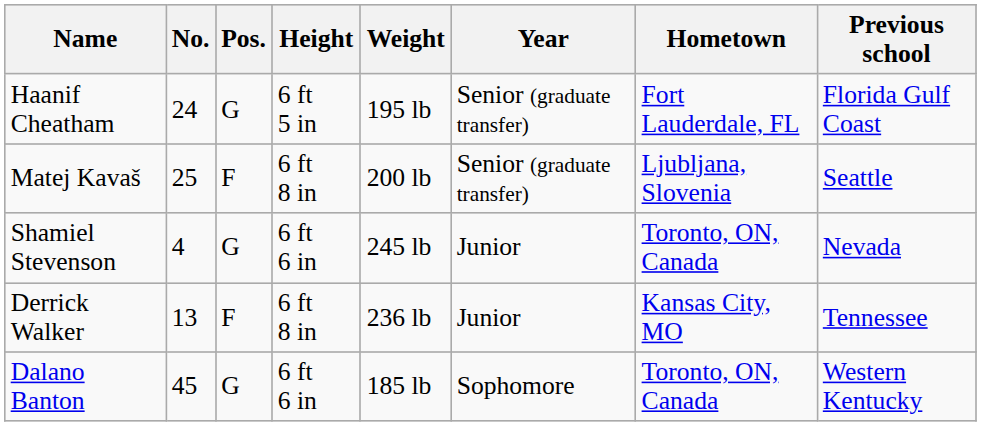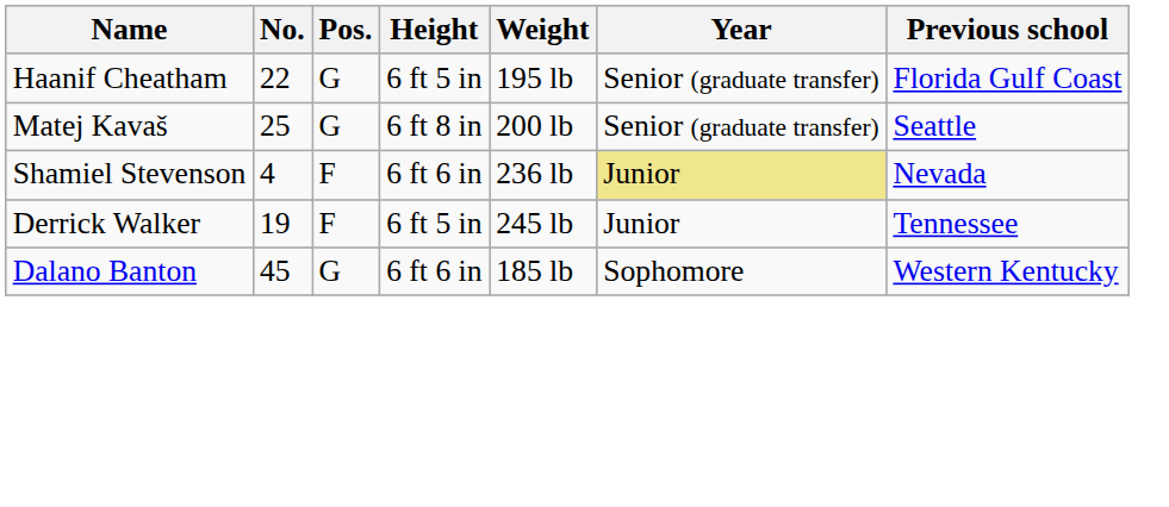 <table class="wikitable sortable" border="1">
 <tr>
 <th>Name</th>
 <th>No.</th>
 <th>Pos.</th>
 <th>Height</th>
 <th>Weight</th>
 <th>Year</th>
-<th>Hometown</th>
 <th class="unsortable">Previous school</th>
 </tr>
 <tr>
 <td>Haanif Cheatham</td>
-<td>24</td>
+<td>22</td>
 <td>G</td>
 <td>6 ft 5 in</td>
 <td>195 lb</td>
 <td>Senior <small>(graduate transfer)</small></td>
-<td><a href='#'>Fort Lauderdale, FL</a></td>
 <td><a href='#'>Florida Gulf Coast</a></td>
 </tr>
 <tr>
 <td>Matej Kavaš</td>
 <td>25</td>
-<td>F</td>
+<td>G</td>
 <td>6 ft 8 in</td>
 <td>200 lb</td>
 <td>Senior <small>(graduate transfer)</small></td>
-<td><a href='#'>Ljubljana, Slovenia</a></td>
 <td><a href='#'>Seattle</a></td>
 </tr>
 <tr>
 <td>Shamiel Stevenson</td>
 <td>4</td>
-<td>G</td>
+<td>F</td>
 <td>6 ft 6 in</td>
-<td>245 lb</td>
-<td>Junior</td>
-<td><a href='#'>Toronto, ON, Canada</a></td>
+<td>236 lb</td>
+<td style="background: khaki;">Junior</td>
 <td><a href='#'>Nevada</a></td>
 </tr>
 <tr>
 <td>Derrick Walker</td>
-<td>13</td>
+<td>19</td>
 <td>F</td>
-<td>6 ft 8 in</td>
-<td>236 lb</td>
+<td>6 ft 5 in</td>
+<td>245 lb</td>
 <td>Junior</td>
-<td><a href='#'>Kansas City, MO</a></td>
 <td><a href='#'>Tennessee</a></td>
 </tr>
 <tr>
 <td><a href='#'>Dalano Banton</a></td>
 <td>45</td>
 <td>G</td>
 <td>6 ft 6 in</td>
 <td>185 lb</td>
 <td>Sophomore</td>
-<td><a href='#'>Toronto, ON, Canada</a></td>
 <td><a href='#'>Western Kentucky</a></td>
 </tr>
 </table>
